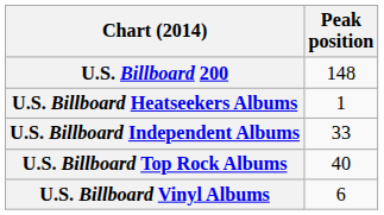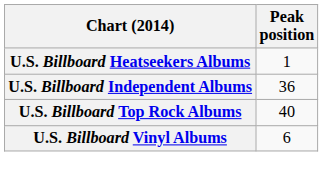 <table class="wikitable sortable plainrowheaders" style="text-align:center">
 <tr>
 <th scope="col">Chart (2014)</th>
 <th scope="col">Peak<br>position</th>
-</tr>
-<tr>
-<th scope="row">U.S. <em><a href='#'>Billboard</a></em> <a href='#'>200</a></th>
-<td>148</td>
 </tr>
 <tr>
 <th scope="row">U.S. <em>Billboard</em> <a href='#'>Heatseekers Albums</a></th>
 <td>1</td>
 </tr>
 <tr>
 <th scope="row">U.S. <em>Billboard</em> <a href='#'>Independent Albums</a></th>
-<td>33</td>
+<td>36</td>
 </tr>
 <tr>
 <th scope="row">U.S. <em>Billboard</em> <a href='#'>Top Rock Albums</a></th>
 <td>40</td>
 </tr>
 <tr>
 <th scope="row">U.S. <em>Billboard</em> <a href='#'>Vinyl Albums</a></th>
 <td>6</td>
 </tr>
 </table>
